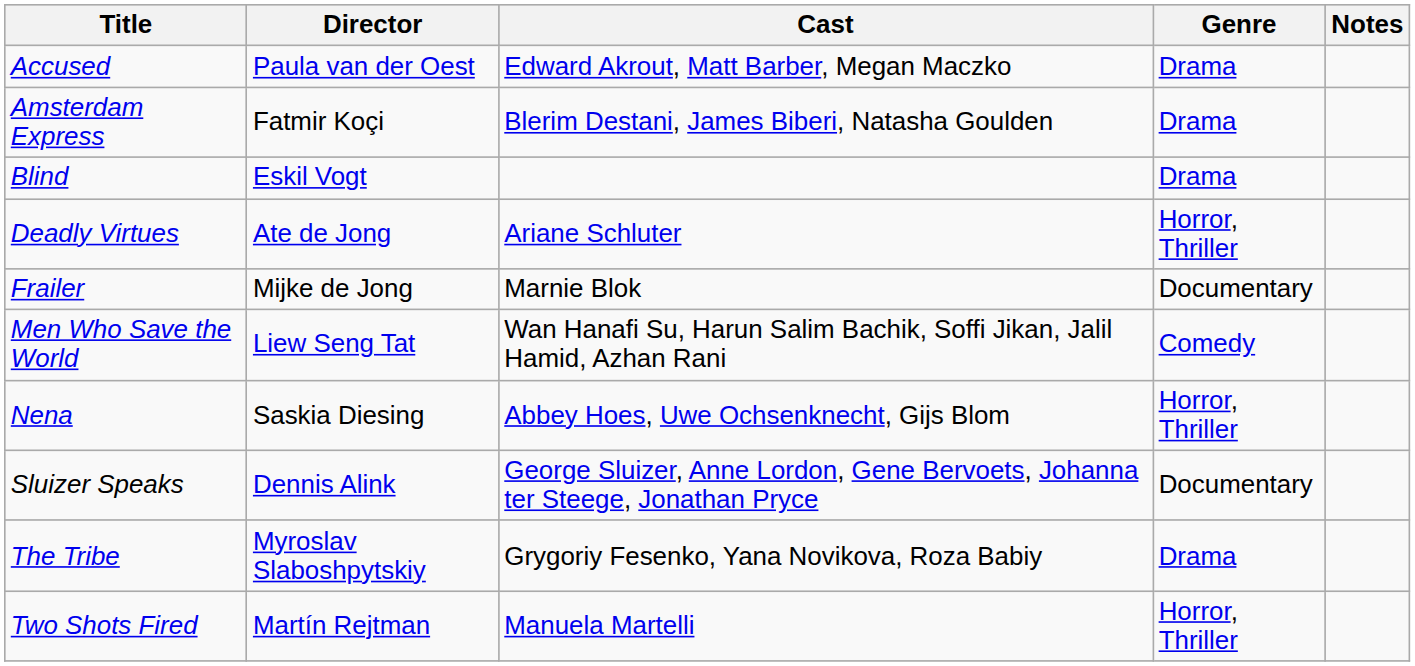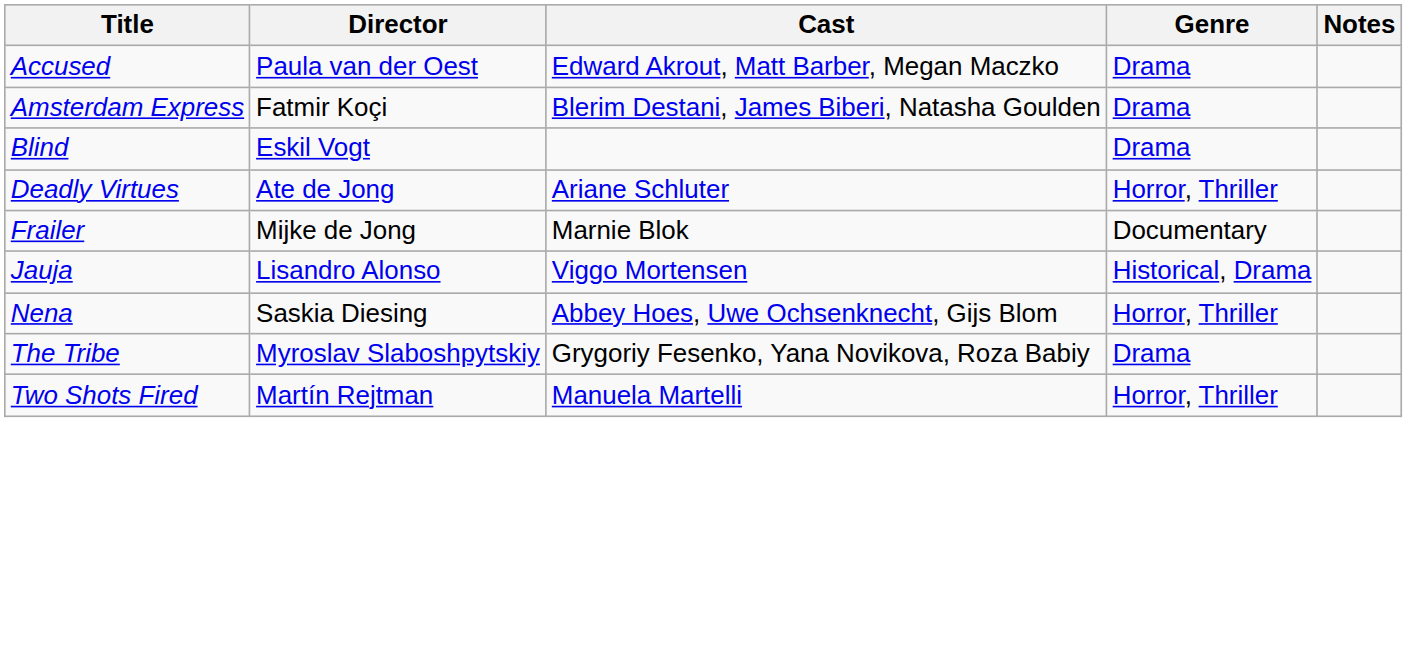 <table class="wikitable">
 <tr>
 <th>Title</th>
 <th>Director</th>
 <th>Cast</th>
 <th>Genre</th>
 <th>Notes</th>
 </tr>
 <tr>
 <td><em><a href='#'>Accused</a></em></td>
 <td><a href='#'>Paula van der Oest</a></td>
 <td><a href='#'>Edward Akrout</a>, <a href='#'>Matt Barber</a>, Megan Maczko</td>
 <td><a href='#'>Drama</a></td>
 <td></td>
 </tr>
 <tr>
 <td><em><a href='#'>Amsterdam Express</a></em></td>
 <td>Fatmir Koçi</td>
 <td><a href='#'>Blerim Destani</a>, <a href='#'>James Biberi</a>, Natasha Goulden</td>
 <td><a href='#'>Drama</a></td>
 <td></td>
 </tr>
 <tr>
 <td><em><a href='#'>Blind</a></em></td>
 <td><a href='#'>Eskil Vogt</a></td>
 <td></td>
 <td><a href='#'>Drama</a></td>
 <td></td>
 </tr>
 <tr>
 <td><em><a href='#'>Deadly Virtues</a></em></td>
 <td><a href='#'>Ate de Jong</a></td>
 <td><a href='#'>Ariane Schluter</a></td>
 <td><a href='#'>Horror</a>, <a href='#'>Thriller</a></td>
 <td></td>
 </tr>
 <tr>
 <td><em><a href='#'>Frailer</a></em></td>
 <td>Mijke de Jong</td>
 <td>Marnie Blok</td>
 <td>Documentary</td>
 <td></td>
 </tr>
 <tr>
-<td><em><a href='#'>Men Who Save the World</a></em></td>
-<td><a href='#'>Liew Seng Tat</a></td>
-<td>Wan Hanafi Su, Harun Salim Bachik, Soffi Jikan, Jalil Hamid, Azhan Rani</td>
-<td><a href='#'>Comedy</a></td>
+<td><em><a href='#'>Jauja</a></em></td>
+<td><a href='#'>Lisandro Alonso</a></td>
+<td><a href='#'>Viggo Mortensen</a></td>
+<td><a href='#'>Historical</a>, <a href='#'>Drama</a></td>
 <td></td>
 </tr>
 <tr>
 <td><em><a href='#'>Nena</a></em></td>
 <td>Saskia Diesing</td>
 <td><a href='#'>Abbey Hoes</a>, <a href='#'>Uwe Ochsenknecht</a>, Gijs Blom</td>
 <td><a href='#'>Horror</a>, <a href='#'>Thriller</a></td>
-<td></td>
-</tr>
-<tr>
-<td><em>Sluizer Speaks</em></td>
-<td><a href='#'>Dennis Alink</a></td>
-<td><a href='#'>George Sluizer</a>, <a href='#'>Anne Lordon</a>, <a href='#'>Gene Bervoets</a>, <a href='#'>Johanna ter Steege</a>, <a href='#'>Jonathan Pryce</a></td>
-<td>Documentary</td>
 <td></td>
 </tr>
 <tr>
 <td><em><a href='#'>The Tribe</a></em></td>
 <td><a href='#'>Myroslav Slaboshpytskiy</a></td>
 <td>Grygoriy Fesenko, Yana Novikova, Roza Babiy</td>
 <td><a href='#'>Drama</a></td>
 <td></td>
 </tr>
 <tr>
 <td><em><a href='#'>Two Shots Fired</a></em></td>
 <td><a href='#'>Martín Rejtman</a></td>
 <td><a href='#'>Manuela Martelli</a></td>
 <td><a href='#'>Horror</a>, <a href='#'>Thriller</a></td>
 <td></td>
 </tr>
 </table>
